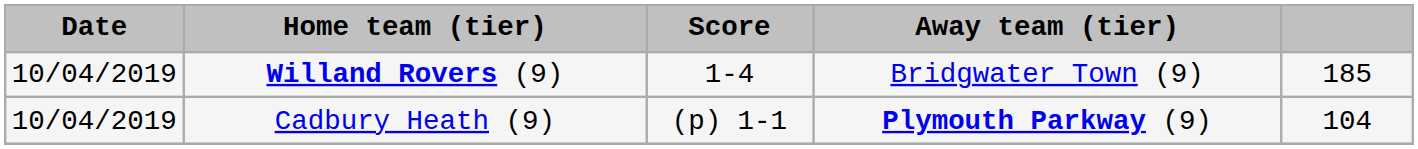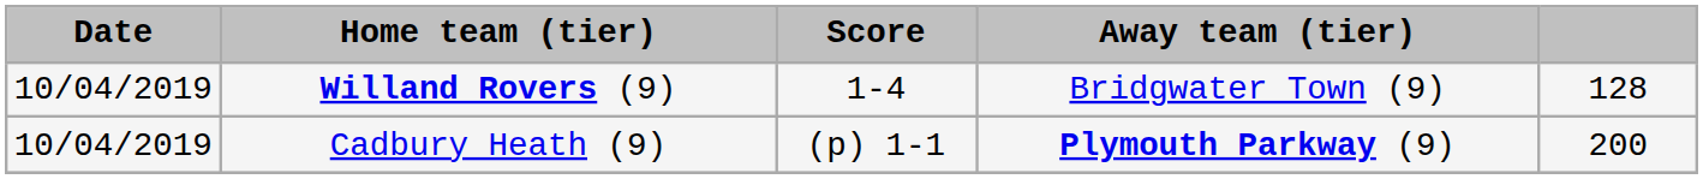 <table class="wikitable" style="width: 600px; background:WhiteSmoke; text-align:center; font-size:90%">
 <tr>
 <td scope="col" style="width:  5.00%; background:silver;"><strong>Date</strong></td>
 <td scope="col" style="width: 36.25%; background:silver;"><strong>Home team (tier)</strong></td>
 <td scope="col" style="width: 12.50%; background:silver;"><strong>Score</strong></td>
 <td scope="col" style="width: 36.25%; background:silver;"><strong>Away team (tier)</strong></td>
 <td scope="col" style="width: 10.00%; background:silver;"><strong></strong></td>
 </tr>
 <tr>
 <td>10/04/2019</td>
 <td><strong><a href='#'>Willand Rovers</a></strong> (9)</td>
 <td>1-4</td>
 <td><a href='#'>Bridgwater Town</a> (9)</td>
-<td>185</td>
+<td>128</td>
 </tr>
 <tr>
 <td>10/04/2019</td>
 <td><a href='#'>Cadbury Heath</a> (9)</td>
 <td>(p) 1-1</td>
 <td><strong><a href='#'>Plymouth Parkway</a></strong> (9)</td>
-<td>104</td>
+<td>200</td>
 </tr>
 <tr>
 </tr>
 </table>
